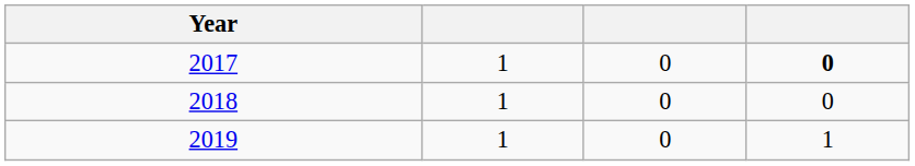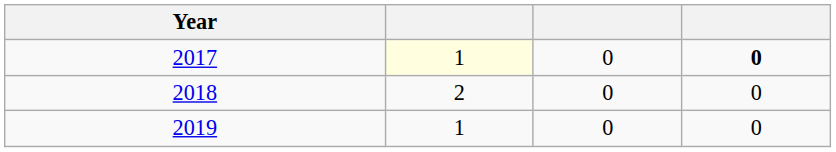 <table class="wikitable" width=30% style="font-size:100%; text-align:center;">
 <tr>
 <th>Year</th>
 <th></th>
 <th></th>
 <th></th>
 </tr>
 <tr>
 <td><a href='#'>2017</a></td>
-<td>1</td>
+<td style="background: lightyellow;">1</td>
 <td>0</td>
 <td><strong>0</strong></td>
 </tr>
 <tr>
 <td><a href='#'>2018</a></td>
-<td>1</td>
+<td>2</td>
 <td>0</td>
 <td>0</td>
 </tr>
 <tr>
 <td><a href='#'>2019</a></td>
 <td>1</td>
 <td>0</td>
-<td>1</td>
+<td>0</td>
 </tr>
 </table>
